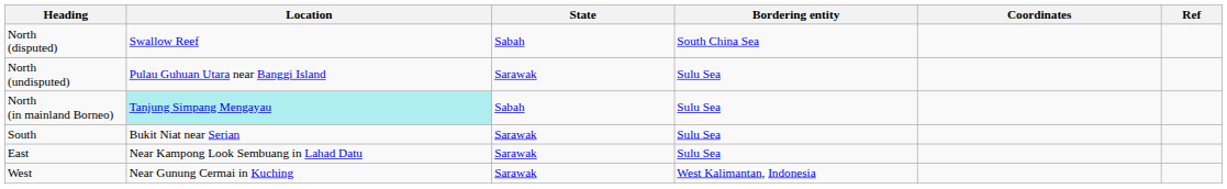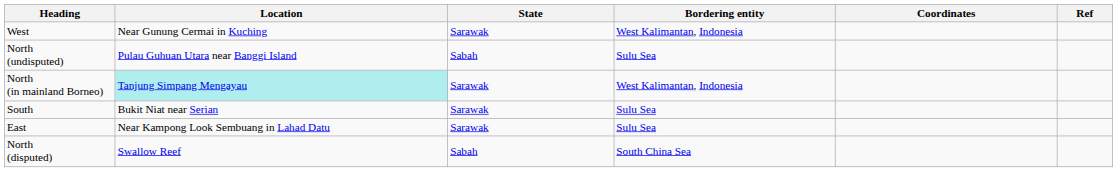 <table class="wikitable" width="100%">
 <tr>
 <th width="10%">Heading</th>
 <th width="30%">Location</th>
 <th width="15%">State</th>
 <th width="20%">Bordering entity</th>
 <th width="20%" class="unsortable">Coordinates</th>
 <th width="5%"  class="unsortable">Ref</th>
 </tr>
 <tr class="vcard">
-<td>North <br>(disputed)</td>
-<td class="fn org"><a href='#'>Swallow Reef</a></td>
-<td><a href='#'>Sabah</a></td>
-<td><a href='#'>South China Sea</a></td>
+<td>West</td>
+<td class="fn org">Near Gunung Cermai in <a href='#'>Kuching</a></td>
+<td><a href='#'>Sarawak</a></td>
+<td><a href='#'>West Kalimantan</a>, <a href='#'>Indonesia</a></td>
 <td></td>
 <td></td>
 </tr>
 <tr class="vcard">
 <td>North <br>(undisputed)</td>
 <td class="fn org"><a href='#'>Pulau Guhuan Utara</a> near <a href='#'>Banggi Island</a></td>
-<td><a href='#'>Sarawak</a></td>
+<td><a href='#'>Sabah</a></td>
 <td><a href='#'>Sulu Sea</a></td>
 <td></td>
 </tr>
 <tr class="vcard">
 <td>North <br>(in mainland Borneo)</td>
 <td class="fn org" style="background: paleturquoise;"><a href='#'>Tanjung Simpang Mengayau</a></td>
-<td><a href='#'>Sabah</a></td>
-<td><a href='#'>Sulu Sea</a></td>
+<td><a href='#'>Sarawak</a></td>
+<td><a href='#'>West Kalimantan</a>, <a href='#'>Indonesia</a></td>
 <td></td>
 <td></td>
 </tr>
 <tr class="vcard">
 <td>South</td>
 <td class="fn org">Bukit Niat near <a href='#'>Serian</a></td>
 <td><a href='#'>Sarawak</a></td>
 <td><a href='#'>Sulu Sea</a></td>
 <td></td>
 <td></td>
 </tr>
 <tr class="vcard">
 <td>East</td>
 <td class="fn org">Near Kampong Look Sembuang in <a href='#'>Lahad Datu</a></td>
 <td><a href='#'>Sarawak</a></td>
 <td><a href='#'>Sulu Sea</a></td>
 <td></td>
 <td></td>
 </tr>
 <tr class="vcard">
-<td>West</td>
-<td class="fn org">Near Gunung Cermai in <a href='#'>Kuching</a></td>
-<td><a href='#'>Sarawak</a></td>
-<td><a href='#'>West Kalimantan</a>, <a href='#'>Indonesia</a></td>
+<td>North <br>(disputed)</td>
+<td class="fn org"><a href='#'>Swallow Reef</a></td>
+<td><a href='#'>Sabah</a></td>
+<td><a href='#'>South China Sea</a></td>
 <td></td>
 <td></td>
 </tr>
 </table>
